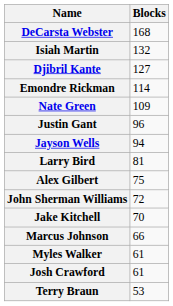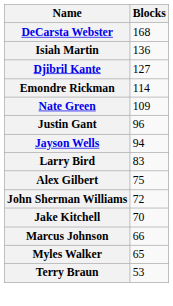 <table class="wikitable">
 <tr>
 <th>Name</th>
 <th>Blocks</th>
 </tr>
 <tr>
 <th><a href='#'>DeCarsta Webster</a></th>
 <td>168</td>
 </tr>
 <tr>
 <th>Isiah Martin</th>
-<td>132</td>
+<td>136</td>
 </tr>
 <tr>
 <th><a href='#'>Djibril Kante</a></th>
 <td>127</td>
 </tr>
 <tr>
 <th>Emondre Rickman</th>
 <td>114</td>
 </tr>
 <tr>
 <th><a href='#'>Nate Green</a></th>
 <td>109</td>
 </tr>
 <tr>
 <th>Justin Gant</th>
 <td>96</td>
 </tr>
 <tr>
 <th><a href='#'>Jayson Wells</a></th>
 <td>94</td>
 </tr>
 <tr>
 <th>Larry Bird</th>
-<td>81</td>
+<td>83</td>
 </tr>
 <tr>
 <th>Alex Gilbert</th>
 <td>75</td>
 </tr>
 <tr>
 <th>John Sherman Williams</th>
 <td>72</td>
 </tr>
 <tr>
 <th>Jake Kitchell</th>
 <td>70</td>
 </tr>
 <tr>
 <th>Marcus Johnson</th>
 <td>66</td>
 </tr>
 <tr>
 <th>Myles Walker</th>
-<td>61</td>
-</tr>
-<tr>
-<th>Josh Crawford</th>
-<td>61</td>
+<td>65</td>
 </tr>
 <tr>
 <th>Terry Braun</th>
 <td>53</td>
 </tr>
 </table>
